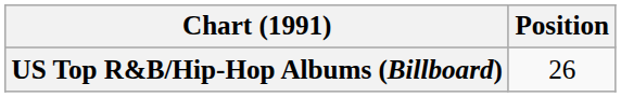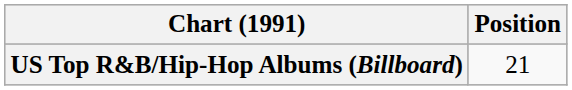 <table class="wikitable plainrowheaders">
 <tr>
 <th>Chart (1991)</th>
 <th>Position</th>
 </tr>
 <tr>
 <th scope="row">US Top R&B/Hip-Hop Albums (<em>Billboard</em>)</th>
-<td style="text-align:center;">26</td>
+<td style="text-align:center;">21</td>
 </tr>
 </table>
